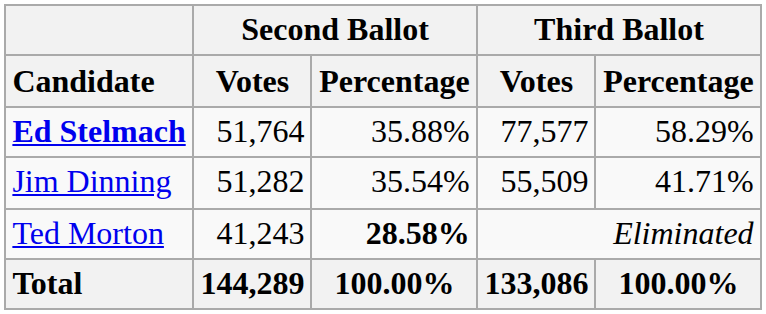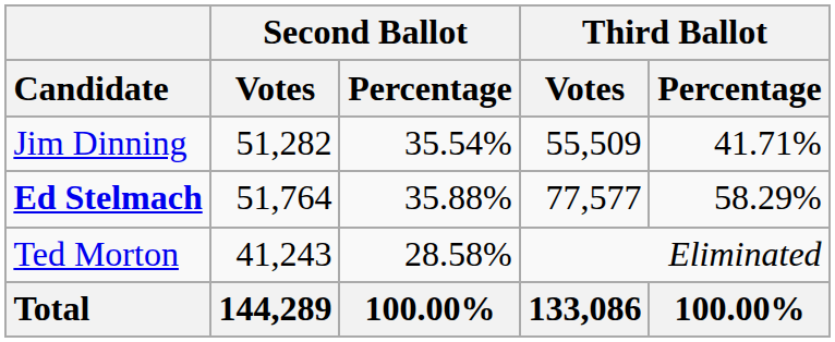 <table class="wikitable" style="text-align:right;">
 <tr style="text-align:center;">
 <th style="text-align:left;"></th>
 <th colspan="2">Second Ballot</th>
 <th colspan="2">Third Ballot</th>
 </tr>
 <tr style="text-align:center;">
 <th style="text-align:left;">Candidate</th>
 <th>Votes</th>
 <th>Percentage</th>
 <th>Votes</th>
 <th>Percentage</th>
 </tr>
 <tr>
+<td style="text-align:left;"><a href='#'>Jim Dinning</a></td>
+<td>51,282</td>
+<td>35.54%</td>
+<td>55,509</td>
+<td>41.71%</td>
+</tr>
+<tr>
 <td style="text-align:left;"><strong><a href='#'>Ed Stelmach</a></strong></td>
 <td>51,764</td>
 <td>35.88%</td>
 <td>77,577</td>
 <td>58.29%</td>
 </tr>
 <tr>
-<td style="text-align:left;"><a href='#'>Jim Dinning</a></td>
-<td>51,282</td>
-<td>35.54%</td>
-<td>55,509</td>
-<td>41.71%</td>
-</tr>
-<tr>
 <td style="text-align:left;"><a href='#'>Ted Morton</a></td>
 <td>41,243</td>
-<td><strong>28.58%</strong></td>
+<td>28.58%</td>
 <td colspan="2"><em>Eliminated</em></td>
 </tr>
 <tr>
 <th style="text-align:left;">Total</th>
 <th>144,289</th>
 <th>100.00%</th>
 <th>133,086</th>
 <th>100.00%</th>
 </tr>
 </table>
